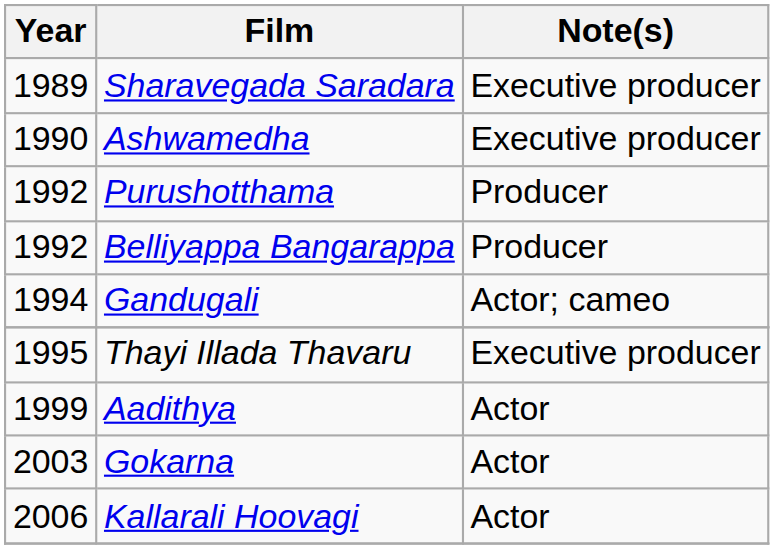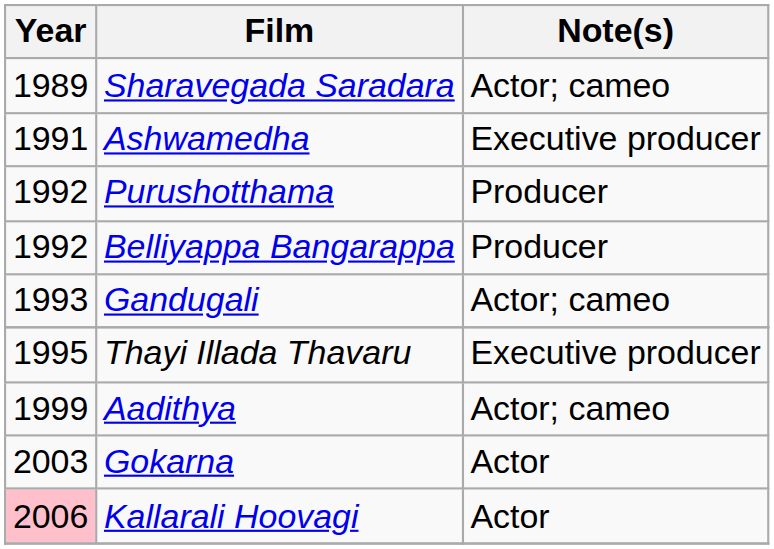 <table class="wikitable sortable">
 <tr>
 <th>Year</th>
 <th>Film</th>
 <th>Note(s)</th>
 </tr>
 <tr>
 <td>1989</td>
 <td><em><a href='#'>Sharavegada Saradara</a></em></td>
-<td>Executive producer</td>
+<td>Actor; cameo</td>
 </tr>
 <tr>
-<td>1990</td>
+<td>1991</td>
 <td><em><a href='#'>Ashwamedha</a></em></td>
 <td>Executive producer</td>
 </tr>
 <tr>
 <td>1992</td>
 <td><em><a href='#'>Purushotthama</a></em></td>
 <td>Producer</td>
 </tr>
 <tr>
 <td>1992</td>
 <td><em><a href='#'>Belliyappa Bangarappa</a></em></td>
 <td>Producer</td>
 </tr>
 <tr>
-<td>1994</td>
+<td>1993</td>
 <td><em><a href='#'>Gandugali</a></em></td>
 <td>Actor; cameo</td>
 </tr>
 <tr>
 </tr>
 <tr>
 <td>1995</td>
 <td><em>Thayi Illada Thavaru</em></td>
 <td>Executive producer</td>
 </tr>
 <tr>
 <td>1999</td>
 <td><em><a href='#'>Aadithya</a></em></td>
-<td>Actor</td>
+<td>Actor; cameo</td>
 </tr>
 <tr>
 <td>2003</td>
 <td><em><a href='#'>Gokarna</a></em></td>
 <td>Actor</td>
 </tr>
 <tr>
-<td>2006</td>
+<td style="background: pink;">2006</td>
 <td><em><a href='#'>Kallarali Hoovagi</a></em></td>
 <td>Actor</td>
 </tr>
 <tr>
 </tr>
 </table>
